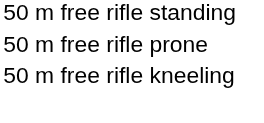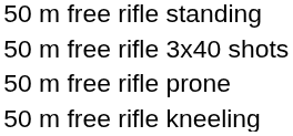 <table>
 <tr>
 <td>50 m free rifle standing</td>
+<td></td>
+<td></td>
+<td></td>
+</tr>
+<tr>
+<td>50 m free rifle 3x40 shots</td>
 <td></td>
 <td></td>
 <td></td>
 </tr>
 <tr>
 <td>50 m free rifle prone</td>
 <td></td>
 <td></td>
 <td></td>
 </tr>
 <tr>
 <td>50 m free rifle kneeling</td>
 <td></td>
 <td></td>
 <td></td>
 </tr>
 </table>
